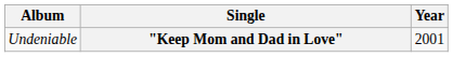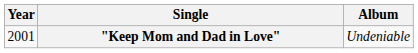 <table class="wikitable plainrowheaders" style="text-align:center;">
 <tr>
+<th>Year</th>
+<th style="width:22em;">Single</th>
 <th>Album</th>
-<th style="width:22em;">Single</th>
-<th>Year</th>
 </tr>
 <tr>
+<td>2001</td>
+<th scope="row">"Keep Mom and Dad in Love"<br></th>
 <td><em>Undeniable</em></td>
-<th scope="row">"Keep Mom and Dad in Love"<br></th>
-<td>2001</td>
 </tr>
 </table>
